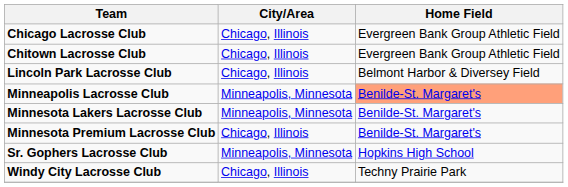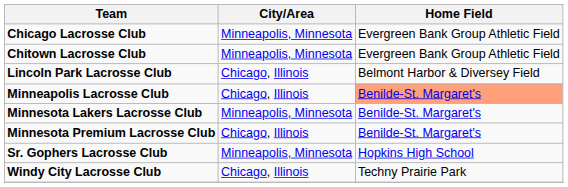 <table class="wikitable">
 <tr>
 <th>Team</th>
 <th>City/Area</th>
 <th>Home Field</th>
 </tr>
 <tr>
 <td><strong>Chicago Lacrosse Club</strong></td>
-<td><a href='#'>Chicago</a>, <a href='#'>Illinois</a></td>
+<td><a href='#'>Minneapolis, Minnesota</a></td>
 <td>Evergreen Bank Group Athletic Field</td>
 </tr>
 <tr>
 <td><strong>Chitown Lacrosse Club</strong></td>
-<td><a href='#'>Chicago</a>, <a href='#'>Illinois</a></td>
+<td><a href='#'>Minneapolis, Minnesota</a></td>
 <td>Evergreen Bank Group Athletic Field</td>
 </tr>
 <tr>
 <td><strong>Lincoln Park Lacrosse Club</strong></td>
 <td><a href='#'>Chicago</a>, <a href='#'>Illinois</a></td>
 <td>Belmont Harbor & Diversey Field</td>
 </tr>
 <tr>
 <td><strong>Minneapolis Lacrosse Club</strong></td>
-<td><a href='#'>Minneapolis, Minnesota</a></td>
+<td><a href='#'>Chicago</a>, <a href='#'>Illinois</a></td>
 <td style="background: lightsalmon;"><a href='#'>Benilde-St. Margaret's</a></td>
 </tr>
 <tr>
 <td><strong>Minnesota Lakers Lacrosse Club</strong></td>
 <td><a href='#'>Minneapolis, Minnesota</a></td>
 <td><a href='#'>Benilde-St. Margaret's</a></td>
 </tr>
 <tr>
 <td><strong>Minnesota Premium Lacrosse Club</strong></td>
 <td><a href='#'>Chicago</a>, <a href='#'>Illinois</a></td>
 <td><a href='#'>Benilde-St. Margaret's</a></td>
 </tr>
 <tr>
 <td><strong>Sr. Gophers Lacrosse Club</strong></td>
 <td><a href='#'>Minneapolis, Minnesota</a></td>
 <td><a href='#'>Hopkins High School</a></td>
 </tr>
 <tr>
 <td><strong>Windy City Lacrosse Club</strong></td>
 <td><a href='#'>Chicago</a>, <a href='#'>Illinois</a></td>
 <td>Techny Prairie Park</td>
 </tr>
 <tr>
 </tr>
 </table>
